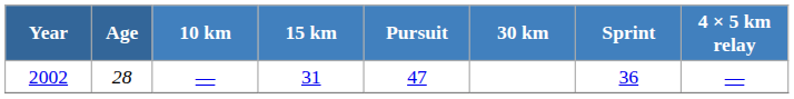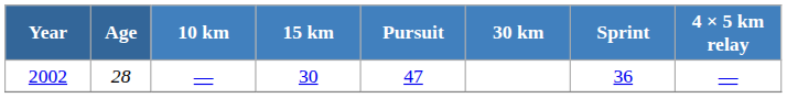 <table class="wikitable" style="font-size:95%; text-align:center; border:grey solid 1px; border-collapse:collapse; background:#ffffff;">
 <tr>
 <th style="background-color:#369; color:white; width:60px;"> Year </th>
 <th style="background-color:#369; color:white; width:40px;"> Age </th>
 <th style="background-color:#4180be; color:white; width:75px;"> 10 km </th>
 <th style="background-color:#4180be; color:white; width:75px;"> 15 km </th>
 <th style="background-color:#4180be; color:white; width:75px;"> Pursuit </th>
 <th style="background-color:#4180be; color:white; width:75px;"> 30 km </th>
 <th style="background-color:#4180be; color:white; width:75px;"> Sprint </th>
 <th style="background-color:#4180be; color:white; width:75px;"> 4 × 5 km <br> relay </th>
 </tr>
 <tr>
 <td><a href='#'>2002</a></td>
 <td><em>28</em></td>
 <td><a href='#'>—</a></td>
-<td><a href='#'>31</a></td>
+<td><a href='#'>30</a></td>
 <td><a href='#'>47</a></td>
 <td><a href='#'></a></td>
 <td><a href='#'>36</a></td>
 <td><a href='#'>—</a></td>
 </tr>
 <tr>
 </tr>
 </table>
